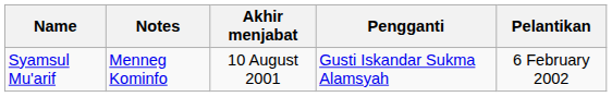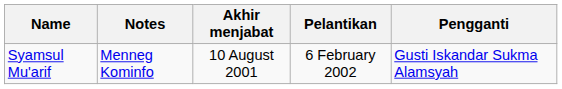 <table class="wikitable">
 <tr>
 <th>Name</th>
 <th>Notes</th>
 <th>Akhir menjabat</th>
+<th>Pelantikan</th>
 <th>Pengganti</th>
-<th>Pelantikan</th>
 </tr>
 <tr>
 <td><a href='#'>Syamsul Mu'arif</a></td>
 <td><a href='#'>Menneg Kominfo</a></td>
 <td align=center>10 August 2001</td>
+<td align=center>6 February 2002</td>
 <td><a href='#'>Gusti Iskandar Sukma Alamsyah</a></td>
-<td align=center>6 February 2002</td>
 </tr>
 </table>
